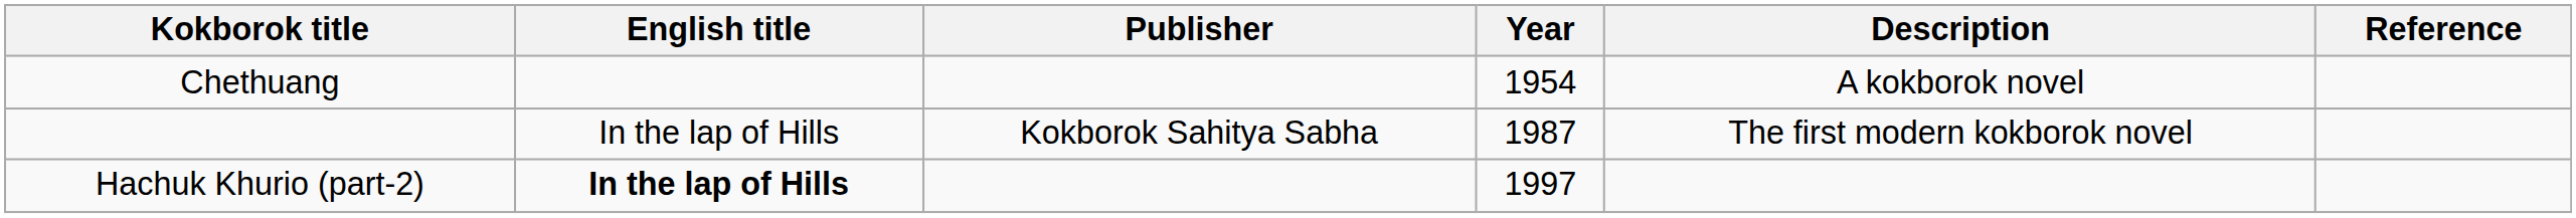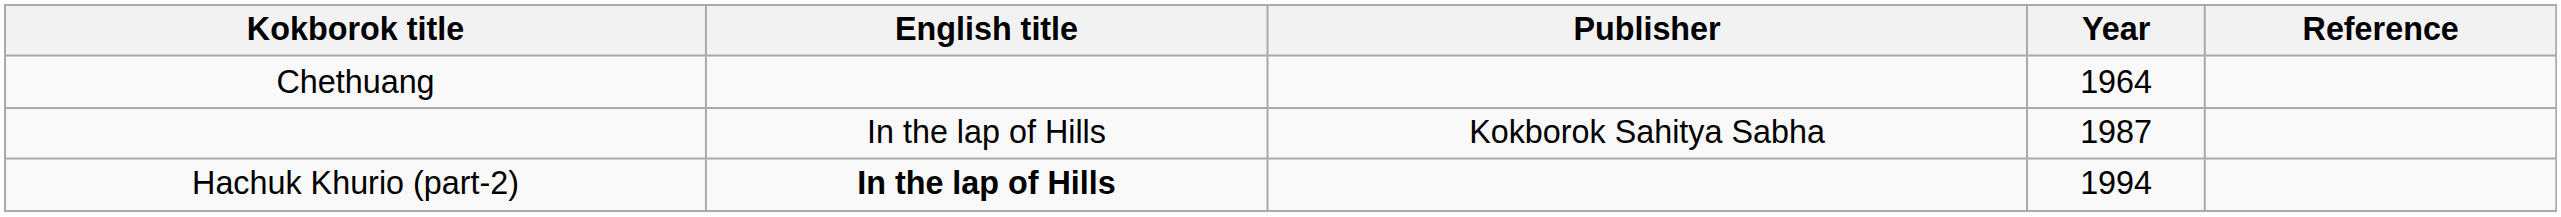 <table class="wikitable" style="text-align:center; width:100%; margin:auto;">
 <tr>
 <th>Kokborok title</th>
 <th>English title</th>
 <th>Publisher</th>
 <th>Year</th>
-<th>Description</th>
 <th>Reference</th>
 </tr>
 <tr>
 <td>Chethuang</td>
 <td></td>
 <td></td>
-<td>1954</td>
-<td>A kokborok novel</td>
+<td>1964</td>
 <td></td>
 </tr>
 <tr>
 <td></td>
 <td>In the lap of Hills</td>
 <td>Kokborok Sahitya Sabha</td>
 <td>1987</td>
-<td>The first modern kokborok novel</td>
 <td></td>
 </tr>
 <tr>
 <td>Hachuk Khurio (part-2)</td>
 <td><strong>In the lap of Hills</strong></td>
 <td></td>
-<td>1997</td>
-<td></td>
+<td>1994</td>
 <td></td>
 </tr>
 </table>
